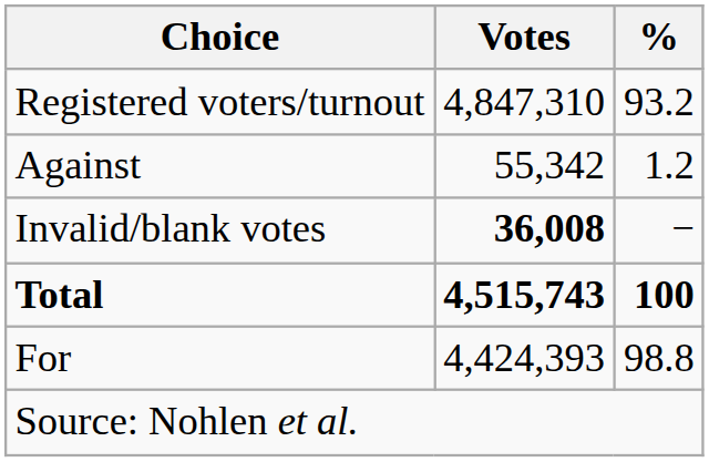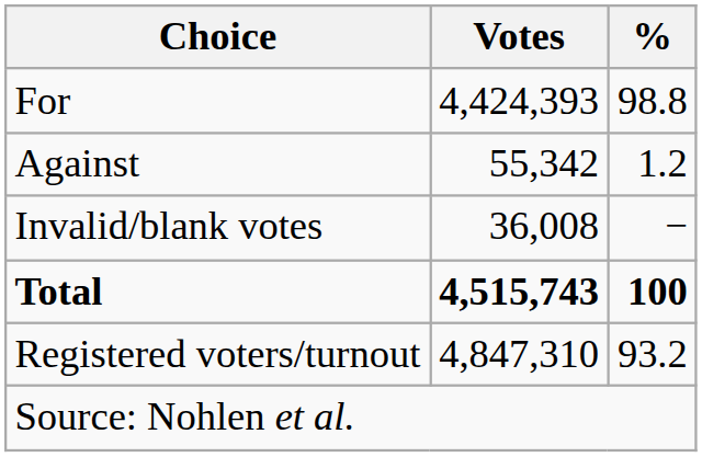 <table class=wikitable style=text-align:right>
 <tr>
 <th>Choice</th>
 <th>Votes</th>
 <th>%</th>
 </tr>
 <tr>
-<td align=left>Registered voters/turnout</td>
-<td>4,847,310</td>
-<td>93.2</td>
+<td align=left>For</td>
+<td>4,424,393</td>
+<td>98.8</td>
 </tr>
 <tr>
 <td align=left>Against</td>
 <td>55,342</td>
 <td>1.2</td>
 </tr>
 <tr>
 <td align=left>Invalid/blank votes</td>
-<td><strong>36,008</strong></td>
+<td>36,008</td>
 <td>−</td>
 </tr>
 <tr>
 <td align=left><strong>Total</strong></td>
 <td><strong>4,515,743</strong></td>
 <td><strong>100</strong></td>
 </tr>
 <tr>
-<td align=left>For</td>
-<td>4,424,393</td>
-<td>98.8</td>
+<td align=left>Registered voters/turnout</td>
+<td>4,847,310</td>
+<td>93.2</td>
 </tr>
 <tr>
 <td colspan=3 align=left>Source: Nohlen <em>et al.</em></td>
 </tr>
 </table>
